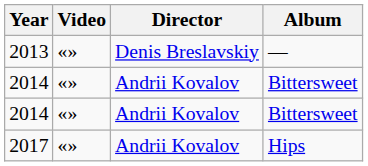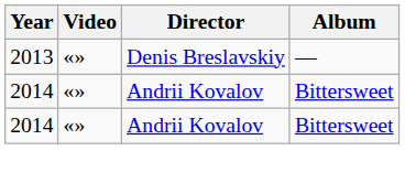 <table class="wikitable">
 <tr>
 <th>Year</th>
 <th>Video</th>
 <th>Director</th>
 <th>Album</th>
 </tr>
 <tr>
 <td>2013</td>
 <td>«»</td>
 <td><a href='#'>Denis Breslavskiy</a></td>
 <td>—</td>
 </tr>
 <tr>
 <td>2014</td>
 <td>«»</td>
 <td><a href='#'>Andrii Kovalov</a></td>
 <td><a href='#'>Bittersweet</a></td>
 </tr>
 <tr>
 <td>2014</td>
 <td>«»</td>
 <td><a href='#'>Andrii Kovalov</a></td>
 <td><a href='#'>Bittersweet</a></td>
 </tr>
-<tr>
-<td>2017</td>
-<td>«»</td>
-<td><a href='#'>Andrii Kovalov</a></td>
-<td><a href='#'>Hips</a></td>
-</tr>
 </table>
